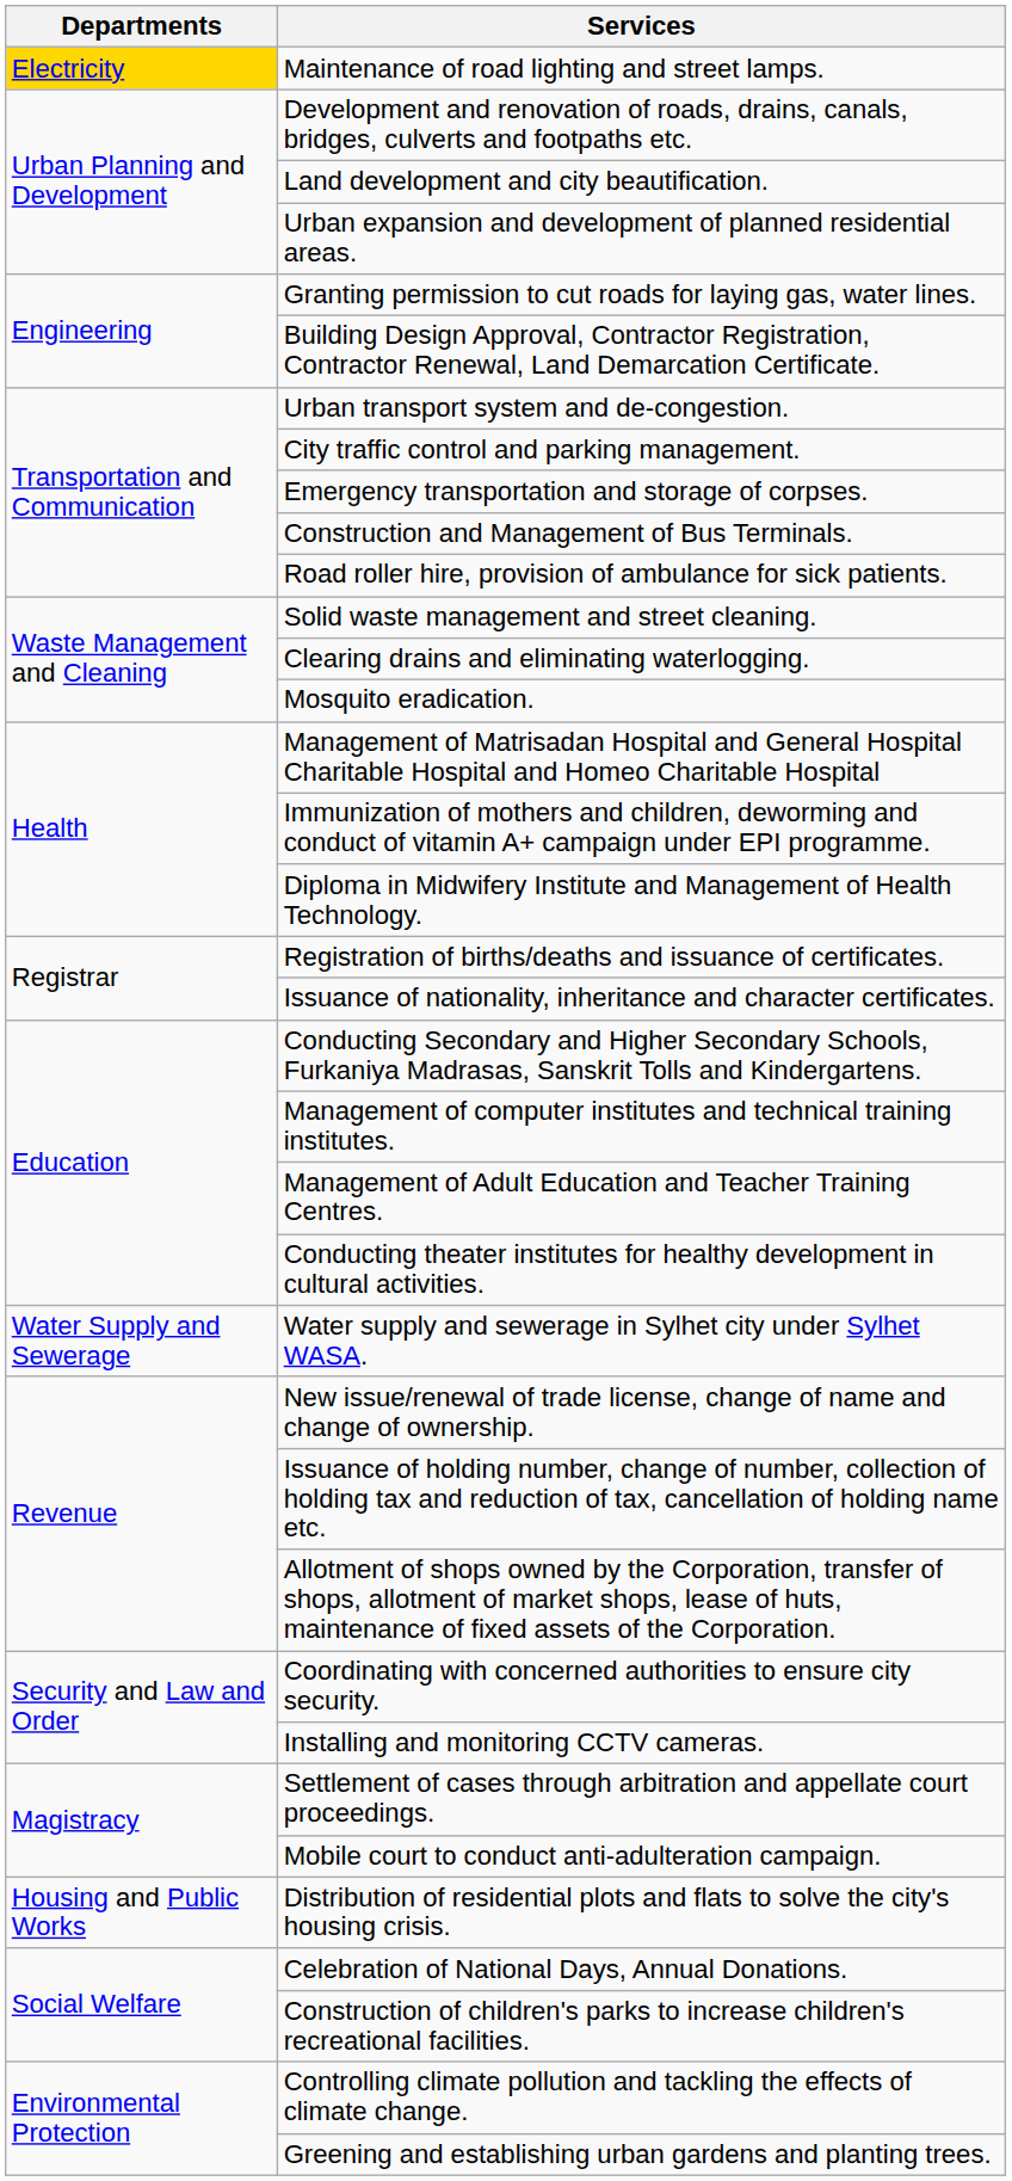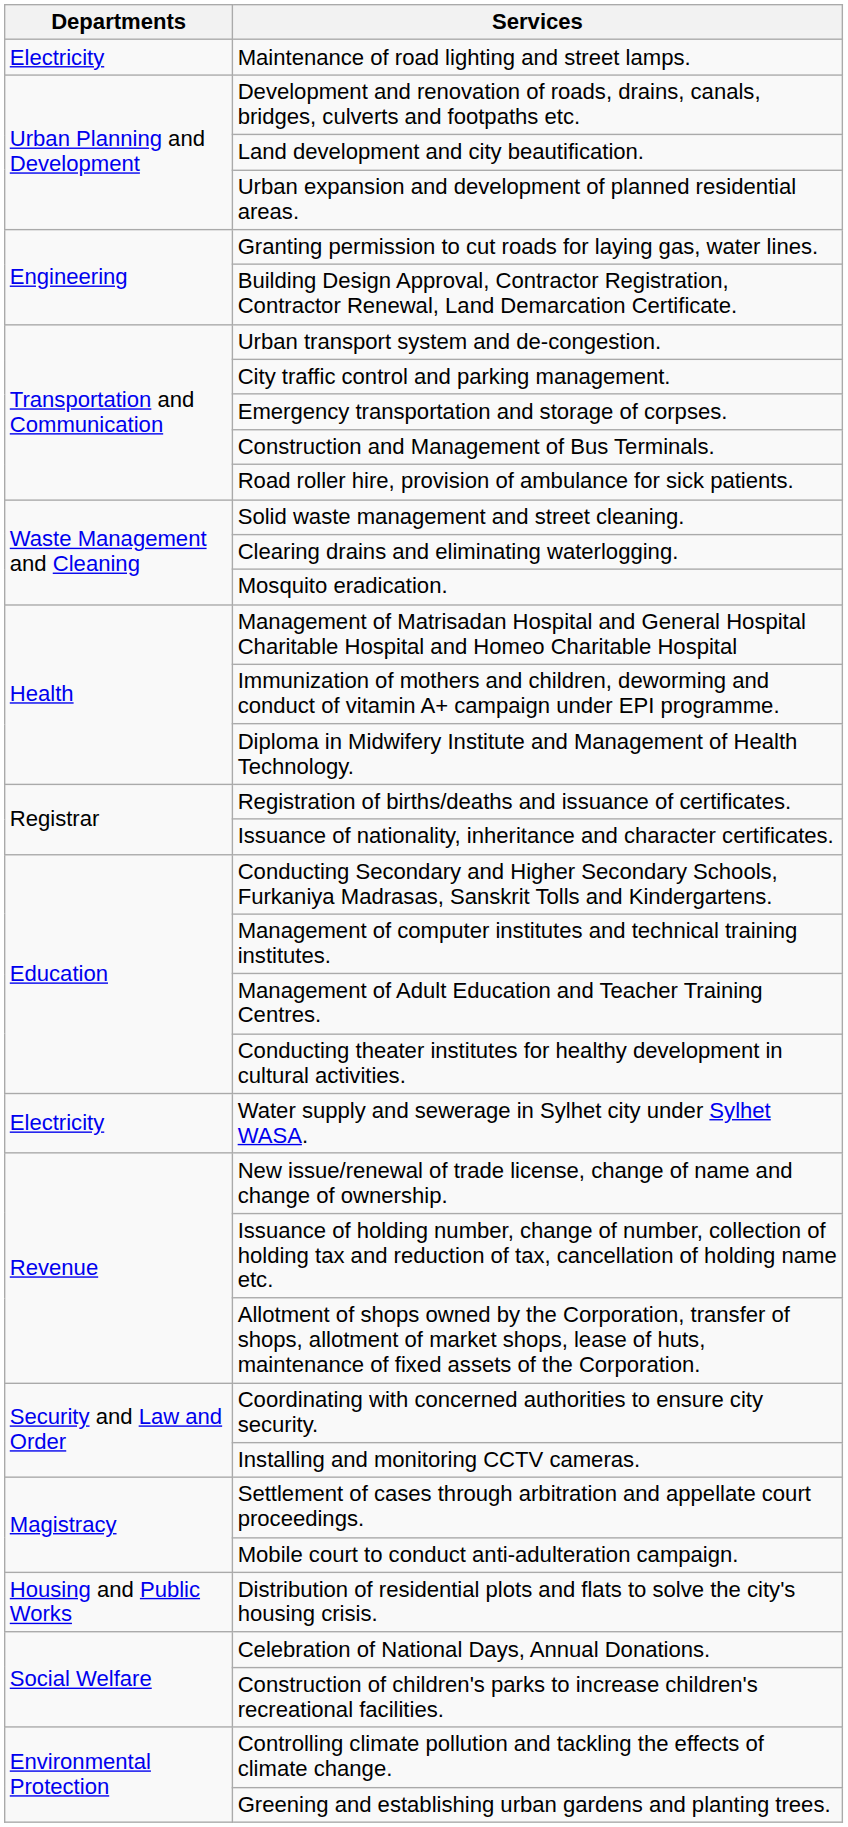 <table class="wikitable">
 <tr>
 <th>Departments</th>
 <th>Services</th>
 </tr>
 <tr>
-<td style="background: gold;"><a href='#'>Electricity</a></td>
+<td><a href='#'>Electricity</a></td>
 <td>Maintenance of road lighting and street lamps.</td>
 </tr>
 <tr>
 <td rowspan="3"><a href='#'>Urban Planning</a> and <a href='#'>Development</a></td>
 <td>Development and renovation of roads, drains, canals, bridges, culverts and footpaths etc.</td>
 </tr>
 <tr>
 <td>Land development and city beautification.</td>
 </tr>
 <tr>
 <td>Urban expansion and development of planned residential areas.</td>
 </tr>
 <tr>
 <td rowspan="2"><a href='#'>Engineering</a></td>
 <td>Granting permission to cut roads for laying gas, water lines.</td>
 </tr>
 <tr>
 <td>Building Design Approval, Contractor Registration, Contractor Renewal, Land Demarcation Certificate.</td>
 </tr>
 <tr>
 <td rowspan="5"><a href='#'>Transportation</a> and <a href='#'>Communication</a></td>
 <td>Urban transport system and de-congestion.</td>
 </tr>
 <tr>
 <td>City traffic control and parking management.</td>
 </tr>
 <tr>
 <td>Emergency transportation and storage of corpses.</td>
 </tr>
 <tr>
 <td>Construction and Management of Bus Terminals.</td>
 </tr>
 <tr>
 <td>Road roller hire, provision of ambulance for sick patients.</td>
 </tr>
 <tr>
 <td rowspan="3"><a href='#'>Waste Management</a> and <a href='#'>Cleaning</a></td>
 <td>Solid waste management and street cleaning.</td>
 </tr>
 <tr>
 <td>Clearing drains and eliminating waterlogging.</td>
 </tr>
 <tr>
 <td>Mosquito eradication.</td>
 </tr>
 <tr>
 <td rowspan="3"><a href='#'>Health</a></td>
 <td>Management of Matrisadan Hospital and General Hospital Charitable Hospital and Homeo Charitable Hospital</td>
 </tr>
 <tr>
 <td>Immunization of mothers and children, deworming and conduct of vitamin A+ campaign under EPI programme.</td>
 </tr>
 <tr>
 <td>Diploma in Midwifery Institute and Management of Health Technology.</td>
 </tr>
 <tr>
 <td rowspan="2">Registrar</td>
 <td>Registration of births/deaths and issuance of certificates.</td>
 </tr>
 <tr>
 <td>Issuance of nationality, inheritance and character certificates.</td>
 </tr>
 <tr>
 <td rowspan="4"><a href='#'>Education</a></td>
 <td>Conducting Secondary and Higher Secondary Schools, Furkaniya Madrasas, Sanskrit Tolls and Kindergartens.</td>
 </tr>
 <tr>
 <td>Management of computer institutes and technical training institutes.</td>
 </tr>
 <tr>
 <td>Management of Adult Education and Teacher Training Centres.</td>
 </tr>
 <tr>
 <td>Conducting theater institutes for healthy development in cultural activities.</td>
 </tr>
 <tr>
-<td><a href='#'>Water Supply and Sewerage</a></td>
+<td><a href='#'>Electricity</a></td>
 <td>Water supply and sewerage in Sylhet city under <a href='#'>Sylhet WASA</a>.</td>
 </tr>
 <tr>
 <td rowspan="3"><a href='#'>Revenue</a></td>
 <td>New issue/renewal of trade license, change of name and change of ownership.</td>
 </tr>
 <tr>
 <td>Issuance of holding number, change of number, collection of holding tax and reduction of tax, cancellation of holding name etc.</td>
 </tr>
 <tr>
 <td>Allotment of shops owned by the Corporation, transfer of shops, allotment of market shops, lease of huts, maintenance of fixed assets of the Corporation.</td>
 </tr>
 <tr>
 <td rowspan="2"><a href='#'>Security</a> and <a href='#'>Law and Order</a></td>
 <td>Coordinating with concerned authorities to ensure city security.</td>
 </tr>
 <tr>
 <td>Installing and monitoring CCTV cameras.</td>
 </tr>
 <tr>
 <td rowspan="2"><a href='#'>Magistracy</a></td>
 <td>Settlement of cases through arbitration and appellate court proceedings.</td>
 </tr>
 <tr>
 <td>Mobile court to conduct anti-adulteration campaign.</td>
 </tr>
 <tr>
 <td><a href='#'>Housing</a> and <a href='#'>Public Works</a></td>
 <td>Distribution of residential plots and flats to solve the city's housing crisis.</td>
 </tr>
 <tr>
 <td rowspan="2"><a href='#'>Social Welfare</a></td>
 <td>Celebration of National Days, Annual Donations.</td>
 </tr>
 <tr>
 <td>Construction of children's parks to increase children's recreational facilities.</td>
 </tr>
 <tr>
 <td rowspan="2"><a href='#'>Environmental Protection</a></td>
 <td>Controlling climate pollution and tackling the effects of climate change.</td>
 </tr>
 <tr>
 <td>Greening and establishing urban gardens and planting trees.</td>
 </tr>
 </table>
